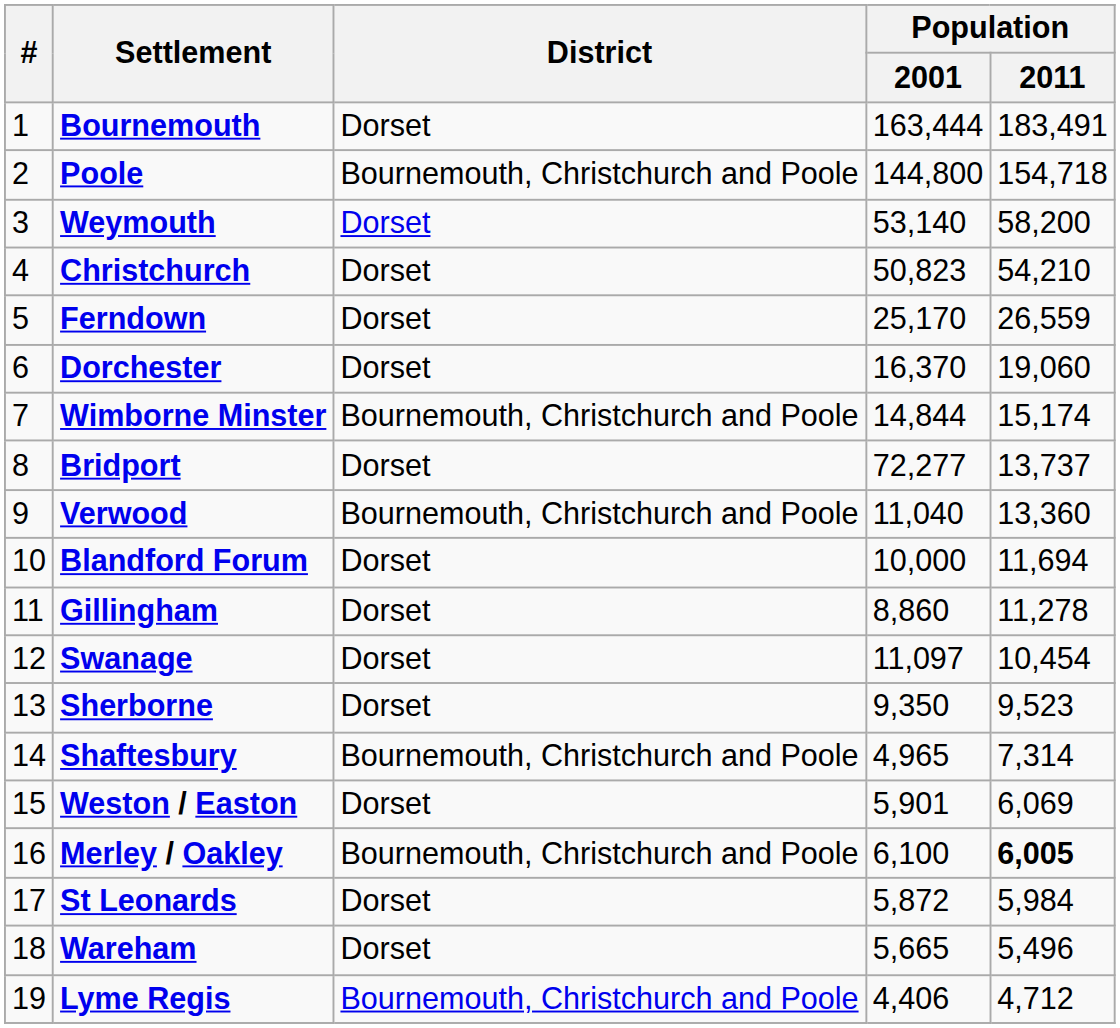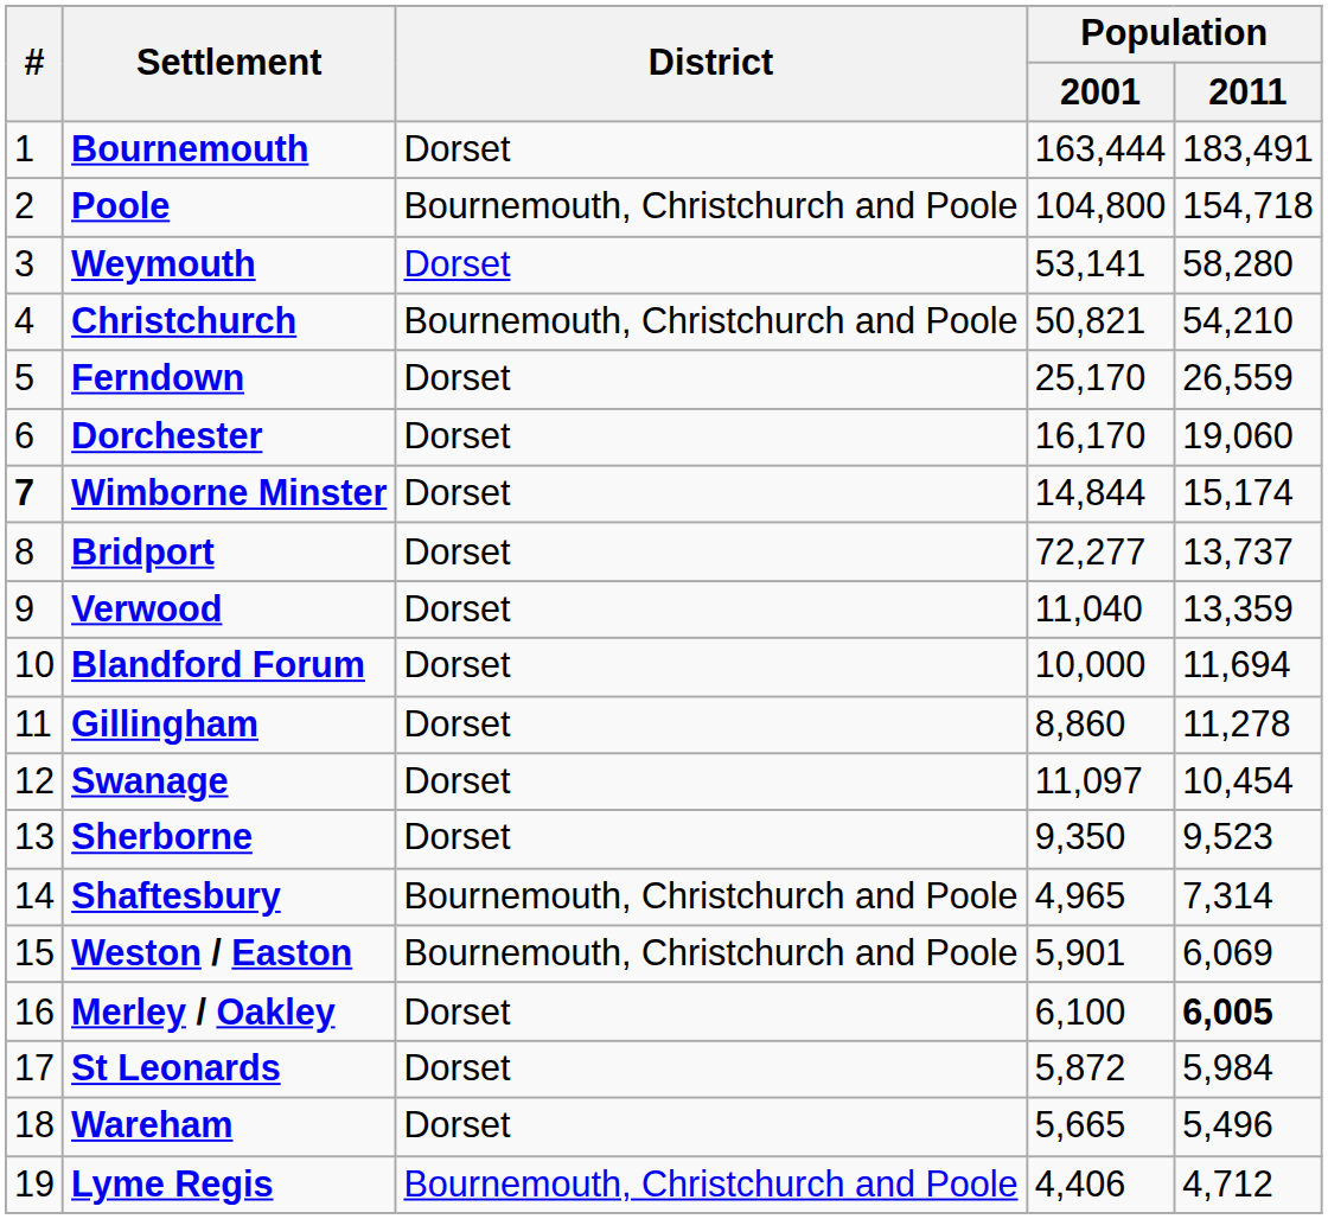 <table class="wikitable sortable">
 <tr>
 <th rowspan="2">#</th>
 <th rowspan="2">Settlement</th>
 <th rowspan="2">District</th>
 <th colspan="2">Population<br></th>
 </tr>
 <tr>
 <th>2001</th>
 <th>2011</th>
 </tr>
 <tr>
 <td>1</td>
 <td><strong><a href='#'>Bournemouth</a></strong></td>
 <td>Dorset</td>
 <td>163,444</td>
 <td>183,491</td>
 </tr>
 <tr>
 <td>2</td>
 <td><strong><a href='#'>Poole</a></strong></td>
 <td>Bournemouth, Christchurch and Poole</td>
-<td>144,800</td>
+<td>104,800</td>
 <td>154,718</td>
 </tr>
 <tr>
 <td>3</td>
 <td><strong><a href='#'>Weymouth</a></strong></td>
 <td><a href='#'>Dorset</a></td>
-<td>53,140</td>
-<td>58,200</td>
+<td>53,141</td>
+<td>58,280</td>
 </tr>
 <tr>
 <td>4</td>
 <td><strong><a href='#'>Christchurch</a></strong></td>
-<td>Dorset</td>
-<td>50,823</td>
+<td>Bournemouth, Christchurch and Poole</td>
+<td>50,821</td>
 <td>54,210</td>
 </tr>
 <tr>
 <td>5</td>
 <td><strong><a href='#'>Ferndown</a></strong></td>
 <td>Dorset</td>
 <td>25,170</td>
 <td>26,559</td>
 </tr>
 <tr>
 <td>6</td>
 <td><strong><a href='#'>Dorchester</a></strong></td>
 <td>Dorset</td>
-<td>16,370</td>
+<td>16,170</td>
 <td>19,060</td>
 </tr>
 <tr>
-<td>7</td>
+<td><strong>7</strong></td>
 <td><strong><a href='#'>Wimborne Minster</a></strong></td>
-<td>Bournemouth, Christchurch and Poole</td>
+<td>Dorset</td>
 <td>14,844</td>
 <td>15,174</td>
 </tr>
 <tr>
 <td>8</td>
 <td><strong><a href='#'>Bridport</a></strong></td>
 <td>Dorset</td>
 <td>72,277</td>
 <td>13,737</td>
 </tr>
 <tr>
 <td>9</td>
 <td><strong><a href='#'>Verwood</a></strong></td>
-<td>Bournemouth, Christchurch and Poole</td>
+<td>Dorset</td>
 <td>11,040</td>
-<td>13,360</td>
+<td>13,359</td>
 </tr>
 <tr>
 <td>10</td>
 <td><strong><a href='#'>Blandford Forum</a></strong></td>
 <td>Dorset</td>
 <td>10,000</td>
 <td>11,694</td>
 </tr>
 <tr>
 <td>11</td>
 <td><strong><a href='#'>Gillingham</a></strong></td>
 <td>Dorset</td>
 <td>8,860</td>
 <td>11,278</td>
 </tr>
 <tr>
 <td>12</td>
 <td><strong><a href='#'>Swanage</a></strong></td>
 <td>Dorset</td>
 <td>11,097</td>
 <td>10,454</td>
 </tr>
 <tr>
 <td>13</td>
 <td><strong><a href='#'>Sherborne</a></strong></td>
 <td>Dorset</td>
 <td>9,350</td>
 <td>9,523</td>
 </tr>
 <tr>
 <td>14</td>
 <td><strong><a href='#'>Shaftesbury</a></strong></td>
 <td>Bournemouth, Christchurch and Poole</td>
 <td>4,965</td>
 <td>7,314</td>
 </tr>
 <tr>
 <td>15</td>
 <td><strong><a href='#'>Weston</a> / <a href='#'>Easton</a></strong></td>
-<td>Dorset</td>
+<td>Bournemouth, Christchurch and Poole</td>
 <td>5,901</td>
 <td>6,069</td>
 </tr>
 <tr>
 <td>16</td>
 <td><strong><a href='#'>Merley</a> / <a href='#'>Oakley</a></strong></td>
-<td>Bournemouth, Christchurch and Poole</td>
+<td>Dorset</td>
 <td>6,100</td>
 <td><strong>6,005</strong></td>
 </tr>
 <tr>
 <td>17</td>
 <td><strong><a href='#'>St Leonards</a></strong></td>
 <td>Dorset</td>
 <td>5,872</td>
 <td>5,984</td>
 </tr>
 <tr>
 <td>18</td>
 <td><strong><a href='#'>Wareham</a></strong></td>
 <td>Dorset</td>
 <td>5,665</td>
 <td>5,496</td>
 </tr>
 <tr>
 <td>19</td>
 <td><strong><a href='#'>Lyme Regis</a></strong></td>
 <td><a href='#'>Bournemouth, Christchurch and Poole</a></td>
 <td>4,406</td>
 <td>4,712</td>
 </tr>
 </table>
